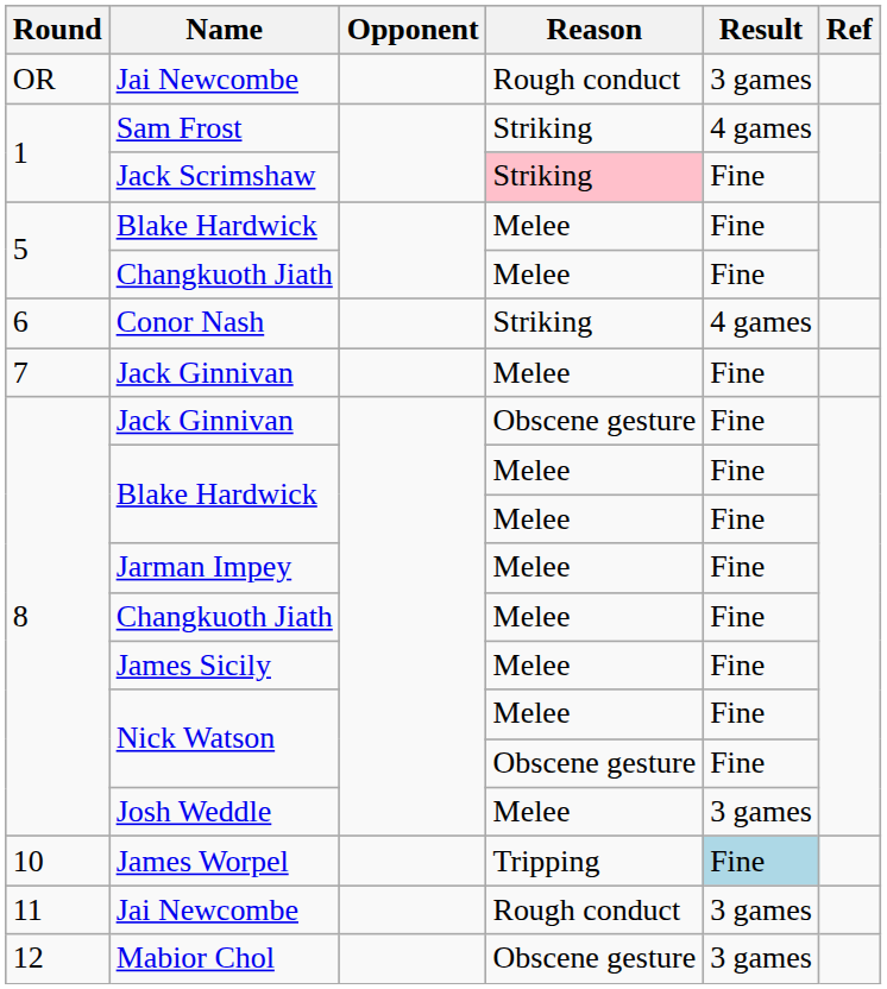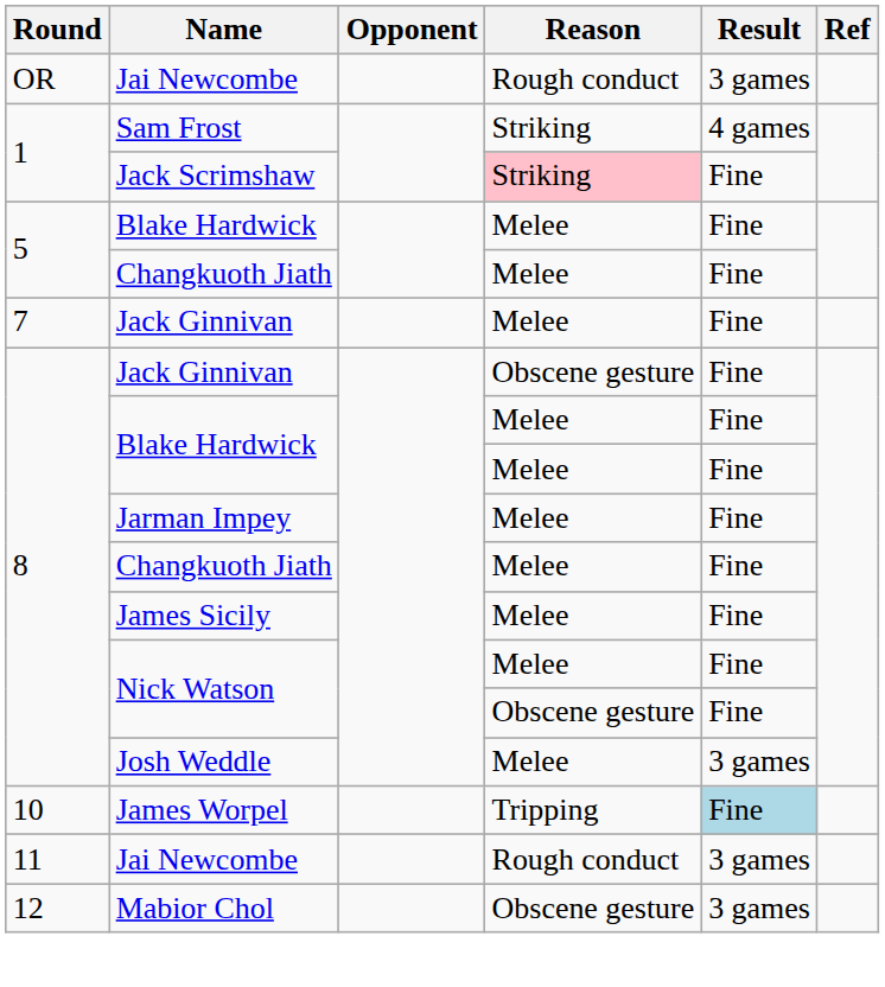 <table class="wikitable">
 <tr>
 <th>Round</th>
 <th>Name</th>
 <th>Opponent</th>
 <th>Reason</th>
 <th>Result</th>
 <th>Ref</th>
 </tr>
 <tr>
 <td>OR</td>
 <td><a href='#'>Jai Newcombe</a></td>
 <td></td>
 <td>Rough conduct</td>
 <td>3 games</td>
 <td></td>
 </tr>
 <tr>
 <td rowspan=2>1</td>
 <td><a href='#'>Sam Frost</a></td>
 <td rowspan=2></td>
 <td>Striking</td>
 <td>4 games</td>
 <td rowspan=2></td>
 </tr>
 <tr>
 <td><a href='#'>Jack Scrimshaw</a></td>
 <td style="background: pink;">Striking</td>
 <td>Fine</td>
 </tr>
 <tr>
 <td rowspan=2>5</td>
 <td><a href='#'>Blake Hardwick</a></td>
 <td rowspan=2></td>
 <td>Melee</td>
 <td>Fine</td>
 <td rowspan=2></td>
 </tr>
 <tr>
 <td><a href='#'>Changkuoth Jiath</a></td>
 <td>Melee</td>
 <td>Fine</td>
-</tr>
-<tr>
-<td>6</td>
-<td><a href='#'>Conor Nash</a></td>
-<td></td>
-<td>Striking</td>
-<td>4 games</td>
-<td></td>
 </tr>
 <tr>
 <td>7</td>
 <td><a href='#'>Jack Ginnivan</a></td>
 <td></td>
 <td>Melee</td>
 <td>Fine</td>
 <td></td>
 </tr>
 <tr>
 <td rowspan=9>8</td>
 <td><a href='#'>Jack Ginnivan</a></td>
 <td rowspan=9></td>
 <td>Obscene gesture</td>
 <td>Fine</td>
 <td rowspan=9></td>
 </tr>
 <tr>
 <td rowspan=2><a href='#'>Blake Hardwick</a></td>
 <td>Melee</td>
 <td>Fine</td>
 </tr>
 <tr>
 <td>Melee</td>
 <td>Fine</td>
 </tr>
 <tr>
 <td><a href='#'>Jarman Impey</a></td>
 <td>Melee</td>
 <td>Fine</td>
 </tr>
 <tr>
 <td><a href='#'>Changkuoth Jiath</a></td>
 <td>Melee</td>
 <td>Fine</td>
 </tr>
 <tr>
 <td><a href='#'>James Sicily</a></td>
 <td>Melee</td>
 <td>Fine</td>
 </tr>
 <tr>
 <td rowspan=2><a href='#'>Nick Watson</a></td>
 <td>Melee</td>
 <td>Fine</td>
 </tr>
 <tr>
 <td>Obscene gesture</td>
 <td>Fine</td>
 </tr>
 <tr>
 <td><a href='#'>Josh Weddle</a></td>
 <td>Melee</td>
 <td>3 games</td>
 </tr>
 <tr>
 <td>10</td>
 <td><a href='#'>James Worpel</a></td>
 <td></td>
 <td>Tripping</td>
 <td style="background: lightblue;">Fine</td>
 <td></td>
 </tr>
 <tr>
 <td>11</td>
 <td><a href='#'>Jai Newcombe</a></td>
 <td></td>
 <td>Rough conduct</td>
 <td>3 games</td>
 <td></td>
 </tr>
 <tr>
 <td>12</td>
 <td><a href='#'>Mabior Chol</a></td>
 <td></td>
 <td>Obscene gesture</td>
 <td>3 games</td>
 <td></td>
 </tr>
 </table>
